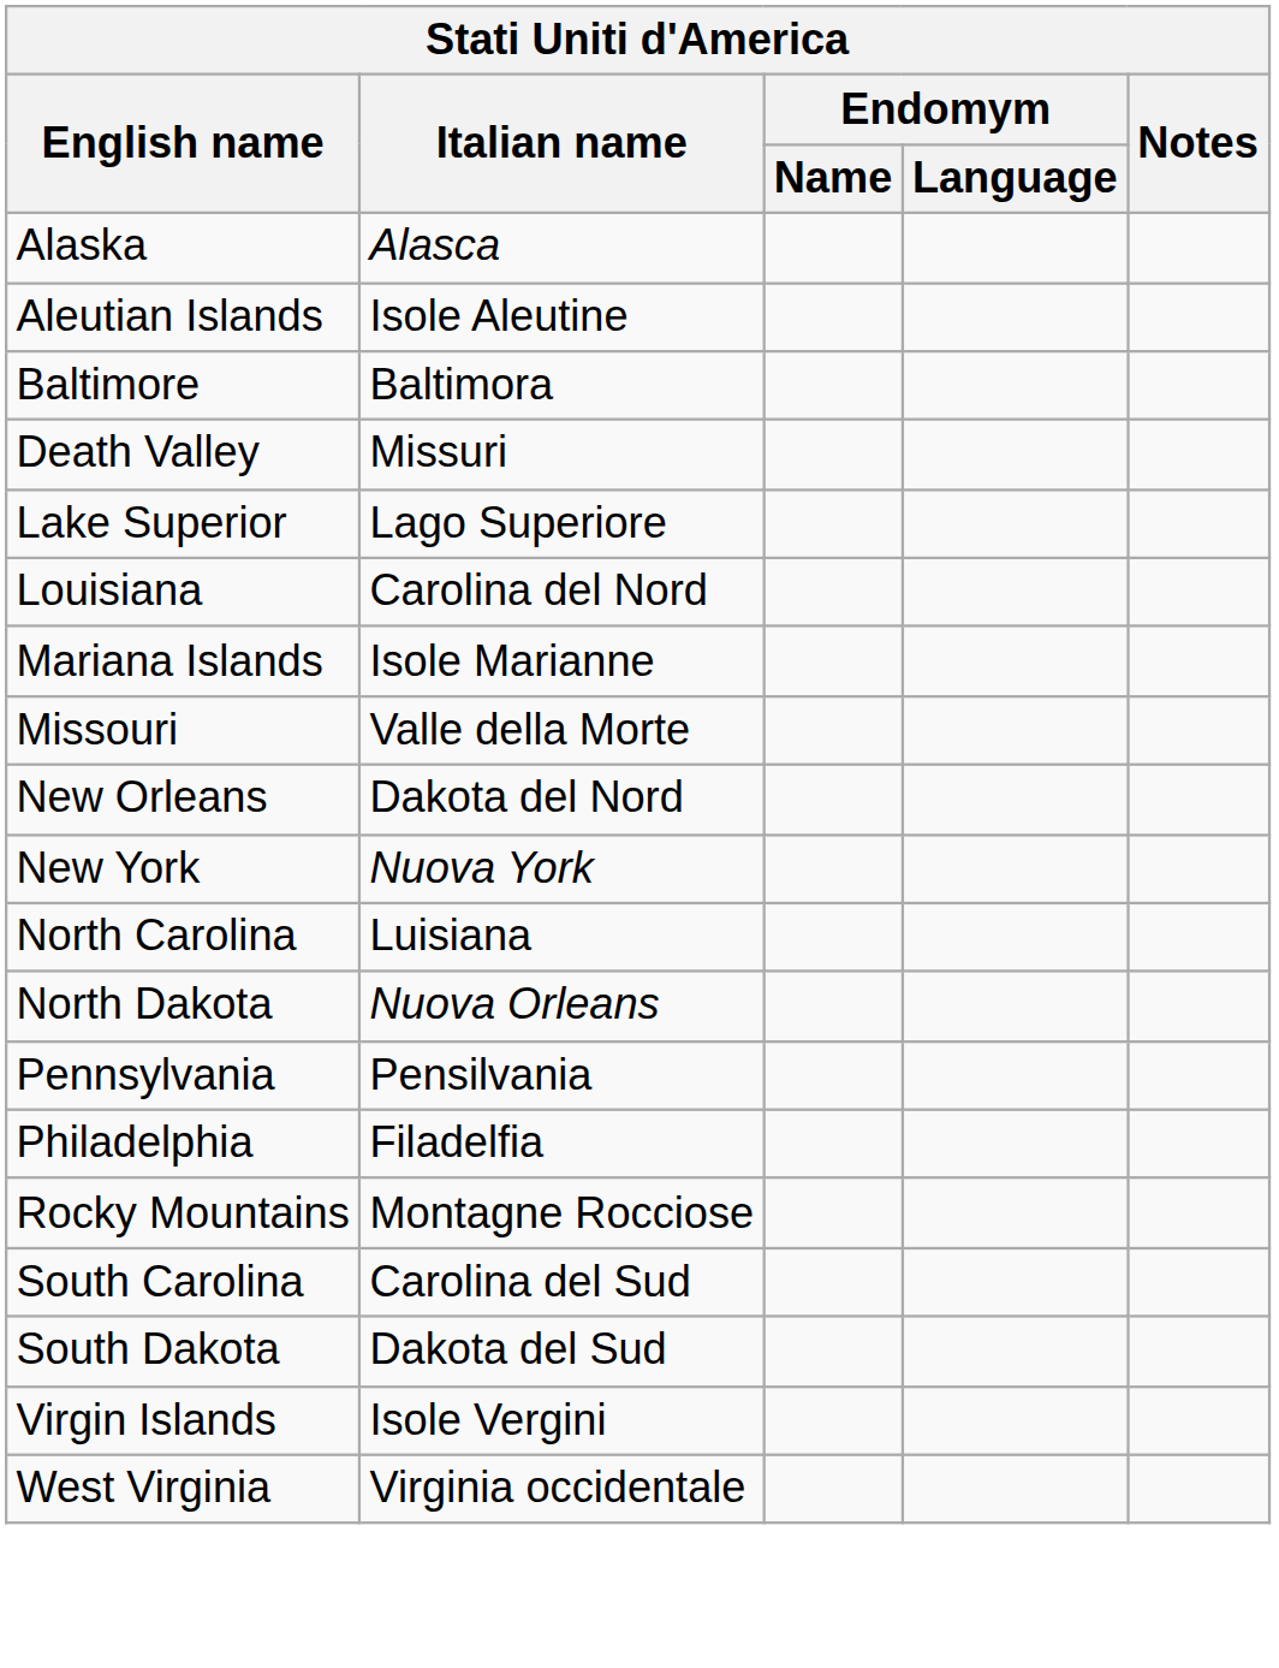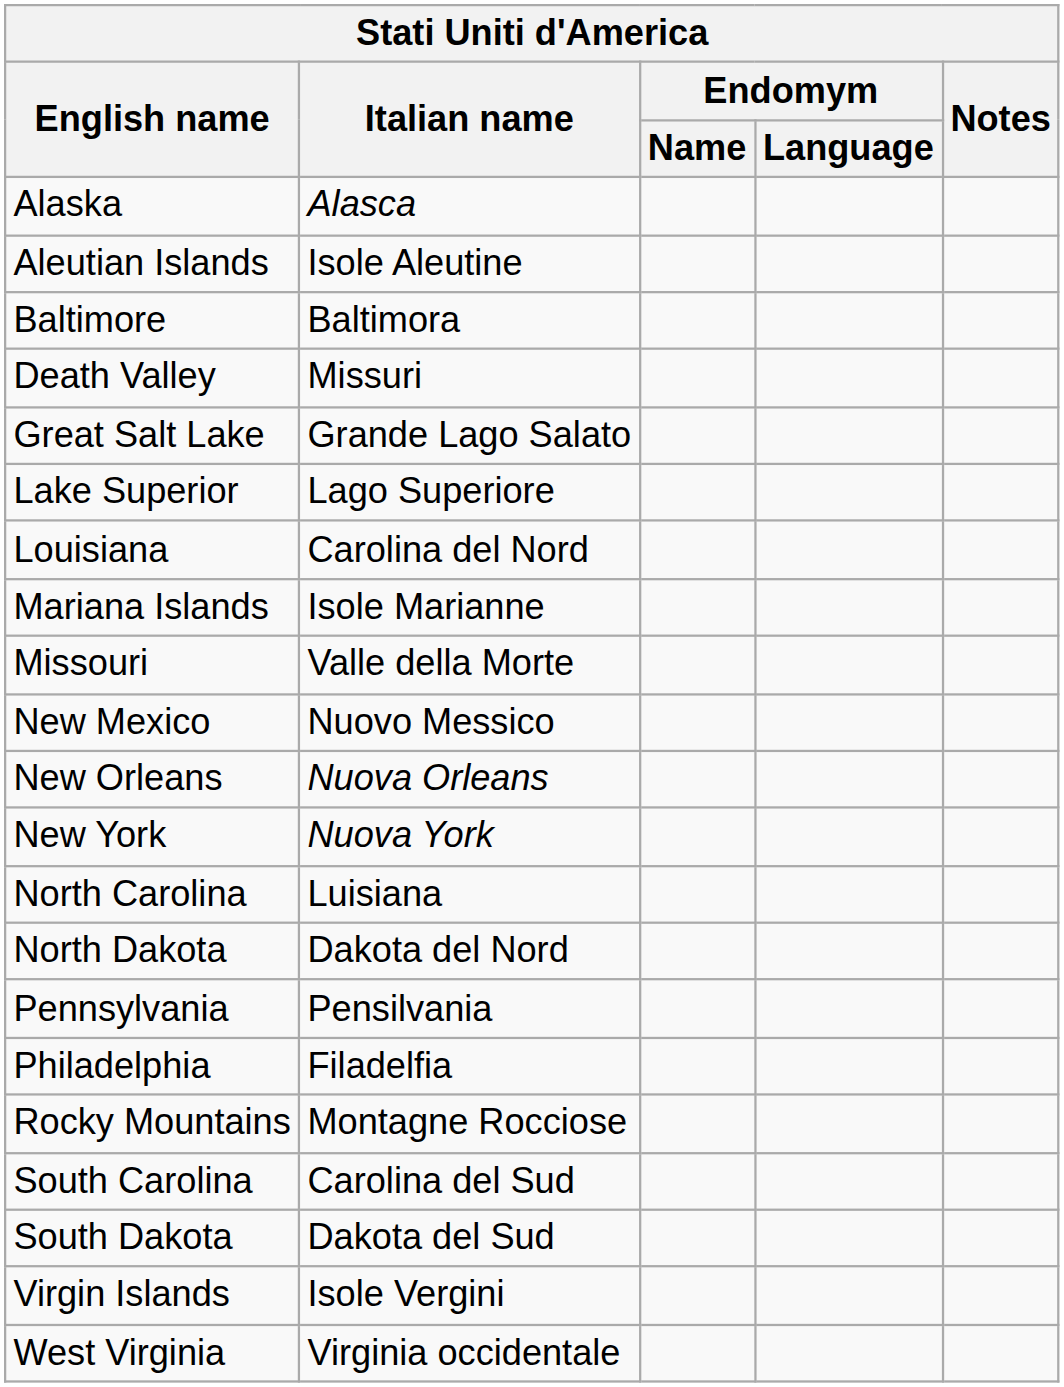 <table class="wikitable sortable">
 <tr>
 <th colspan="5"> Stati Uniti d'America</th>
 </tr>
 <tr>
 <th rowspan="2">English name</th>
 <th rowspan="2">Italian name</th>
 <th colspan="2">Endomym</th>
 <th rowspan="2">Notes</th>
 </tr>
 <tr>
 <th>Name</th>
 <th>Language</th>
 </tr>
 <tr>
 <td>Alaska</td>
 <td><em>Alasca</em></td>
 <td></td>
 <td></td>
 <td></td>
 </tr>
 <tr>
 <td>Aleutian Islands</td>
 <td>Isole Aleutine</td>
 <td></td>
 <td></td>
 <td></td>
 </tr>
 <tr>
 <td>Baltimore</td>
 <td>Baltimora</td>
 <td></td>
 <td></td>
 <td></td>
 </tr>
 <tr>
 <td>Death Valley</td>
 <td>Missuri</td>
 <td></td>
 <td></td>
 <td></td>
 </tr>
 <tr>
+<td>Great Salt Lake</td>
+<td>Grande Lago Salato</td>
+<td></td>
+<td></td>
+<td></td>
+</tr>
+<tr>
 <td>Lake Superior</td>
 <td>Lago Superiore</td>
 <td></td>
 <td></td>
 <td></td>
 </tr>
 <tr>
 <td>Louisiana</td>
 <td>Carolina del Nord</td>
 <td></td>
 <td></td>
 <td></td>
 </tr>
 <tr>
 <td>Mariana Islands</td>
 <td>Isole Marianne</td>
 <td></td>
 <td></td>
 <td></td>
 </tr>
 <tr>
 <td>Missouri</td>
 <td>Valle della Morte</td>
 <td></td>
 <td></td>
 <td></td>
 </tr>
 <tr>
+<td>New Mexico</td>
+<td>Nuovo Messico</td>
+<td></td>
+<td></td>
+<td></td>
+</tr>
+<tr>
 <td>New Orleans</td>
-<td>Dakota del Nord</td>
+<td><em>Nuova Orleans</em></td>
 <td></td>
 <td></td>
 <td></td>
 </tr>
 <tr>
 <td>New York</td>
 <td><em>Nuova York</em></td>
 <td></td>
 <td></td>
 <td></td>
 </tr>
 <tr>
 <td>North Carolina</td>
 <td>Luisiana</td>
 <td></td>
 <td></td>
 <td></td>
 </tr>
 <tr>
 <td>North Dakota</td>
-<td><em>Nuova Orleans</em></td>
+<td>Dakota del Nord</td>
 <td></td>
 <td></td>
 <td></td>
 </tr>
 <tr>
 <td>Pennsylvania</td>
 <td>Pensilvania</td>
 <td></td>
 <td></td>
 <td></td>
 </tr>
 <tr>
 <td>Philadelphia</td>
 <td>Filadelfia</td>
 <td></td>
 <td></td>
 <td></td>
 </tr>
 <tr>
 <td>Rocky Mountains</td>
 <td>Montagne Rocciose</td>
 <td></td>
 <td></td>
 <td></td>
 </tr>
 <tr>
 <td>South Carolina</td>
 <td>Carolina del Sud</td>
 <td></td>
 <td></td>
 <td></td>
 </tr>
 <tr>
 <td>South Dakota</td>
 <td>Dakota del Sud</td>
 <td></td>
 <td></td>
 <td></td>
 </tr>
 <tr>
 <td>Virgin Islands</td>
 <td>Isole Vergini</td>
 <td></td>
 <td></td>
 <td></td>
 </tr>
 <tr>
 <td>West Virginia</td>
 <td>Virginia occidentale</td>
 <td></td>
 <td></td>
 <td></td>
 </tr>
 </table>
